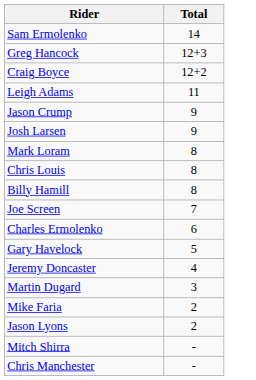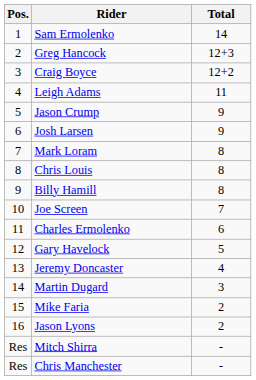 <table class=wikitable>
 <tr>
+<th width=25px>Pos.</th>
 <th width=200px>Rider</th>
 <th width=70px>Total</th>
 </tr>
 <tr align=center >
+<td>1</td>
 <td align=left> <a href='#'>Sam Ermolenko</a></td>
 <td>14</td>
 </tr>
 <tr align=center >
+<td>2</td>
 <td align=left> <a href='#'>Greg Hancock</a></td>
 <td>12+3</td>
 </tr>
 <tr align=center >
+<td>3</td>
 <td align=left> <a href='#'>Craig Boyce</a></td>
 <td>12+2</td>
 </tr>
 <tr align=center >
+<td>4</td>
 <td align=left> <a href='#'>Leigh Adams</a></td>
 <td>11</td>
 </tr>
 <tr align=center  >
+<td>5</td>
 <td align=left> <a href='#'>Jason Crump</a></td>
 <td>9</td>
 </tr>
 <tr align=center >
+<td>6</td>
 <td align=left> <a href='#'>Josh Larsen</a></td>
 <td>9</td>
 </tr>
 <tr align=center >
+<td>7</td>
 <td align=left> <a href='#'>Mark Loram</a></td>
 <td>8</td>
 </tr>
 <tr align=center >
+<td>8</td>
 <td align=left> <a href='#'>Chris Louis</a></td>
 <td>8</td>
 </tr>
 <tr align=center >
+<td>9</td>
 <td align=left> <a href='#'>Billy Hamill</a></td>
 <td>8</td>
 </tr>
 <tr align=center >
+<td>10</td>
 <td align=left> <a href='#'>Joe Screen</a></td>
 <td>7</td>
 </tr>
 <tr align=center>
+<td>11</td>
 <td align=left> <a href='#'>Charles Ermolenko</a></td>
 <td>6</td>
 </tr>
 <tr align=center>
+<td>12</td>
 <td align=left> <a href='#'>Gary Havelock</a></td>
 <td>5</td>
 </tr>
 <tr align=center>
+<td>13</td>
 <td align=left> <a href='#'>Jeremy Doncaster</a></td>
 <td>4</td>
 </tr>
 <tr align=center>
+<td>14</td>
 <td align=left> <a href='#'>Martin Dugard</a></td>
 <td>3</td>
 </tr>
 <tr align=center>
+<td>15</td>
 <td align=left> <a href='#'>Mike Faria</a></td>
 <td>2</td>
 </tr>
 <tr align=center>
+<td>16</td>
 <td align=left> <a href='#'>Jason Lyons</a></td>
 <td>2</td>
 </tr>
 <tr align=center>
+<td>Res</td>
 <td align=left> <a href='#'>Mitch Shirra</a></td>
 <td>-</td>
 </tr>
 <tr align=center>
+<td>Res</td>
 <td align=left> <a href='#'>Chris Manchester</a></td>
 <td>-</td>
 </tr>
 </table>
